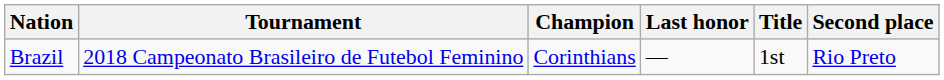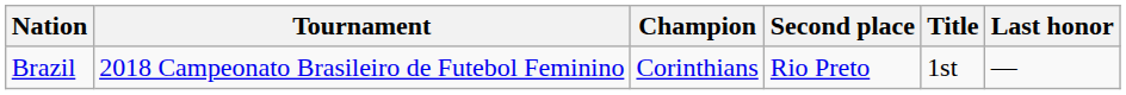 <table class="wikitable sortable">
 <tr>
 <th>Nation</th>
 <th>Tournament</th>
 <th>Champion</th>
+<th>Second place</th>
+<th data-sort-type="number">Title</th>
 <th>Last honor</th>
-<th data-sort-type="number">Title</th>
-<th>Second place</th>
 </tr>
 <tr>
 <td> <a href='#'>Brazil</a></td>
 <td><a href='#'>2018 Campeonato Brasileiro de Futebol Feminino</a></td>
 <td><a href='#'>Corinthians</a></td>
+<td><a href='#'>Rio Preto</a></td>
+<td>1st</td>
 <td>—</td>
-<td>1st</td>
-<td><a href='#'>Rio Preto</a></td>
 </tr>
 </table>
